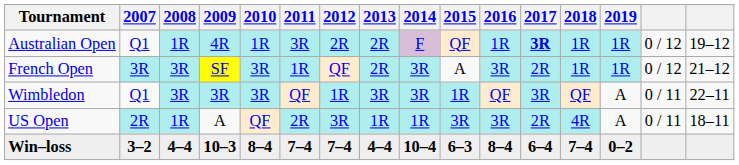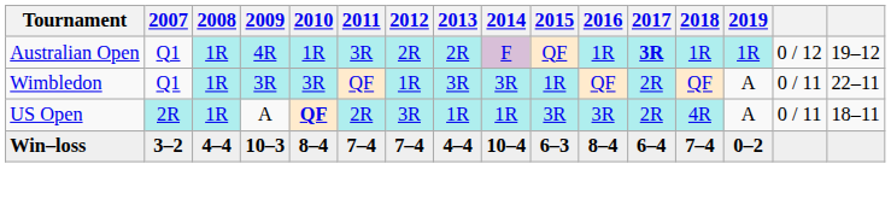 <table class=wikitable style=text-align:center>
 <tr>
 <th>Tournament</th>
 <th><a href='#'>2007</a></th>
 <th><a href='#'>2008</a></th>
 <th><a href='#'>2009</a></th>
 <th><a href='#'>2010</a></th>
 <th><a href='#'>2011</a></th>
 <th><a href='#'>2012</a></th>
 <th><a href='#'>2013</a></th>
 <th><a href='#'>2014</a></th>
 <th><a href='#'>2015</a></th>
 <th><a href='#'>2016</a></th>
 <th><a href='#'>2017</a></th>
 <th><a href='#'>2018</a></th>
 <th><a href='#'>2019</a></th>
 <th></th>
 <th></th>
 </tr>
 <tr>
 <td align=left><a href='#'>Australian Open</a></td>
 <td><a href='#'>Q1</a></td>
 <td bgcolor=afeeee><a href='#'>1R</a></td>
 <td bgcolor=afeeee><a href='#'>4R</a></td>
 <td bgcolor=afeeee><a href='#'>1R</a></td>
 <td bgcolor=afeeee><a href='#'>3R</a></td>
 <td bgcolor=afeeee><a href='#'>2R</a></td>
 <td bgcolor=afeeee><a href='#'>2R</a></td>
 <td bgcolor=thistle><a href='#'>F</a></td>
 <td bgcolor=ffebcd><a href='#'>QF</a></td>
 <td bgcolor=afeeee><a href='#'>1R</a></td>
 <td bgcolor=afeeee><strong><a href='#'>3R</a></strong></td>
 <td bgcolor=afeeee><a href='#'>1R</a></td>
 <td bgcolor=afeeee><a href='#'>1R</a></td>
 <td>0 / 12</td>
 <td>19–12</td>
 </tr>
 <tr>
-<td align=left><a href='#'>French Open</a></td>
-<td bgcolor=afeeee><a href='#'>3R</a></td>
-<td bgcolor=afeeee><a href='#'>3R</a></td>
-<td bgcolor=yellow><a href='#'>SF</a></td>
-<td bgcolor=afeeee><a href='#'>3R</a></td>
-<td bgcolor=afeeee><a href='#'>1R</a></td>
-<td bgcolor=ffebcd><a href='#'>QF</a></td>
-<td bgcolor=afeeee><a href='#'>2R</a></td>
-<td bgcolor=afeeee><a href='#'>3R</a></td>
-<td>A</td>
-<td bgcolor=afeeee><a href='#'>3R</a></td>
-<td bgcolor=afeeee><a href='#'>2R</a></td>
-<td bgcolor=afeeee><a href='#'>1R</a></td>
-<td bgcolor=afeeee><a href='#'>1R</a></td>
-<td>0 / 12</td>
-<td>21–12</td>
-</tr>
-<tr>
 <td align=left><a href='#'>Wimbledon</a></td>
 <td><a href='#'>Q1</a></td>
-<td bgcolor=afeeee><a href='#'>3R</a></td>
+<td bgcolor=afeeee><a href='#'>1R</a></td>
 <td bgcolor=afeeee><a href='#'>3R</a></td>
 <td bgcolor=afeeee><a href='#'>3R</a></td>
 <td bgcolor=ffebcd><a href='#'>QF</a></td>
 <td bgcolor=afeeee><a href='#'>1R</a></td>
 <td bgcolor=afeeee><a href='#'>3R</a></td>
 <td bgcolor=afeeee><a href='#'>3R</a></td>
 <td bgcolor=afeeee><a href='#'>1R</a></td>
 <td bgcolor=ffebcd><a href='#'>QF</a></td>
-<td bgcolor=afeeee><a href='#'>3R</a></td>
+<td bgcolor=afeeee><a href='#'>2R</a></td>
 <td bgcolor=ffebcd><a href='#'>QF</a></td>
 <td>A</td>
 <td>0 / 11</td>
 <td>22–11</td>
 </tr>
 <tr>
 <td align=left><a href='#'>US Open</a></td>
 <td bgcolor=afeeee><a href='#'>2R</a></td>
 <td bgcolor=afeeee><a href='#'>1R</a></td>
 <td>A</td>
-<td bgcolor=ffebcd><a href='#'>QF</a></td>
+<td bgcolor=ffebcd><strong><a href='#'>QF</a></strong></td>
 <td bgcolor=afeeee><a href='#'>2R</a></td>
 <td bgcolor=afeeee><a href='#'>3R</a></td>
 <td bgcolor=afeeee><a href='#'>1R</a></td>
 <td bgcolor=afeeee><a href='#'>1R</a></td>
 <td bgcolor=afeeee><a href='#'>3R</a></td>
 <td bgcolor=afeeee><a href='#'>3R</a></td>
 <td bgcolor=afeeee><a href='#'>2R</a></td>
 <td bgcolor=afeeee><a href='#'>4R</a></td>
 <td>A</td>
 <td>0 / 11</td>
 <td>18–11</td>
 </tr>
 <tr style="background:#efefef; font-weight:bold;">
 <td style="text-align:left">Win–loss</td>
 <td>3–2</td>
 <td>4–4</td>
 <td>10–3</td>
 <td>8–4</td>
 <td>7–4</td>
 <td>7–4</td>
 <td>4–4</td>
 <td>10–4</td>
 <td>6–3</td>
 <td>8–4</td>
 <td>6–4</td>
 <td>7–4</td>
 <td>0–2</td>
 <td></td>
 <td></td>
 </tr>
 </table>
